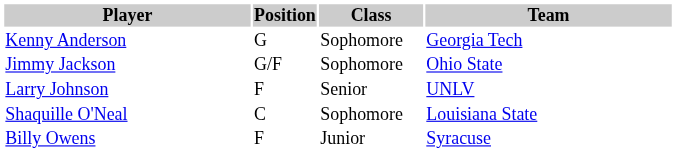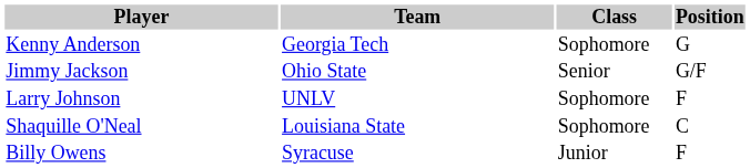 <table style="width:600px" "border:'1' 'solid' 'gray'">
 <tr>
 <th style="background:#CCCCCC;width:40%">Player</th>
+<th style="background:#CCCCCC;width:40%">Team</th>
+<th style="background:#CCCCCC;width:16%">Class</th>
 <th style="background:#CCCCCC;width:4%">Position</th>
-<th style="background:#CCCCCC;width:16%">Class</th>
-<th style="background:#CCCCCC;width:40%">Team</th>
 </tr>
 <tr>
 <td><a href='#'>Kenny Anderson</a></td>
+<td><a href='#'>Georgia Tech</a></td>
+<td>Sophomore</td>
 <td>G</td>
-<td>Sophomore</td>
-<td><a href='#'>Georgia Tech</a></td>
 </tr>
 <tr>
 <td><a href='#'>Jimmy Jackson</a></td>
+<td><a href='#'>Ohio State</a></td>
+<td>Senior</td>
 <td>G/F</td>
-<td>Sophomore</td>
-<td><a href='#'>Ohio State</a></td>
 </tr>
 <tr>
 <td><a href='#'>Larry Johnson</a></td>
+<td><a href='#'>UNLV</a></td>
+<td>Sophomore</td>
 <td>F</td>
-<td>Senior</td>
-<td><a href='#'>UNLV</a></td>
 </tr>
 <tr>
 <td><a href='#'>Shaquille O'Neal</a></td>
+<td><a href='#'>Louisiana State</a></td>
+<td>Sophomore</td>
 <td>C</td>
-<td>Sophomore</td>
-<td><a href='#'>Louisiana State</a></td>
 </tr>
 <tr>
 <td><a href='#'>Billy Owens</a></td>
+<td><a href='#'>Syracuse</a></td>
+<td>Junior</td>
 <td>F</td>
-<td>Junior</td>
-<td><a href='#'>Syracuse</a></td>
 </tr>
 </table>
